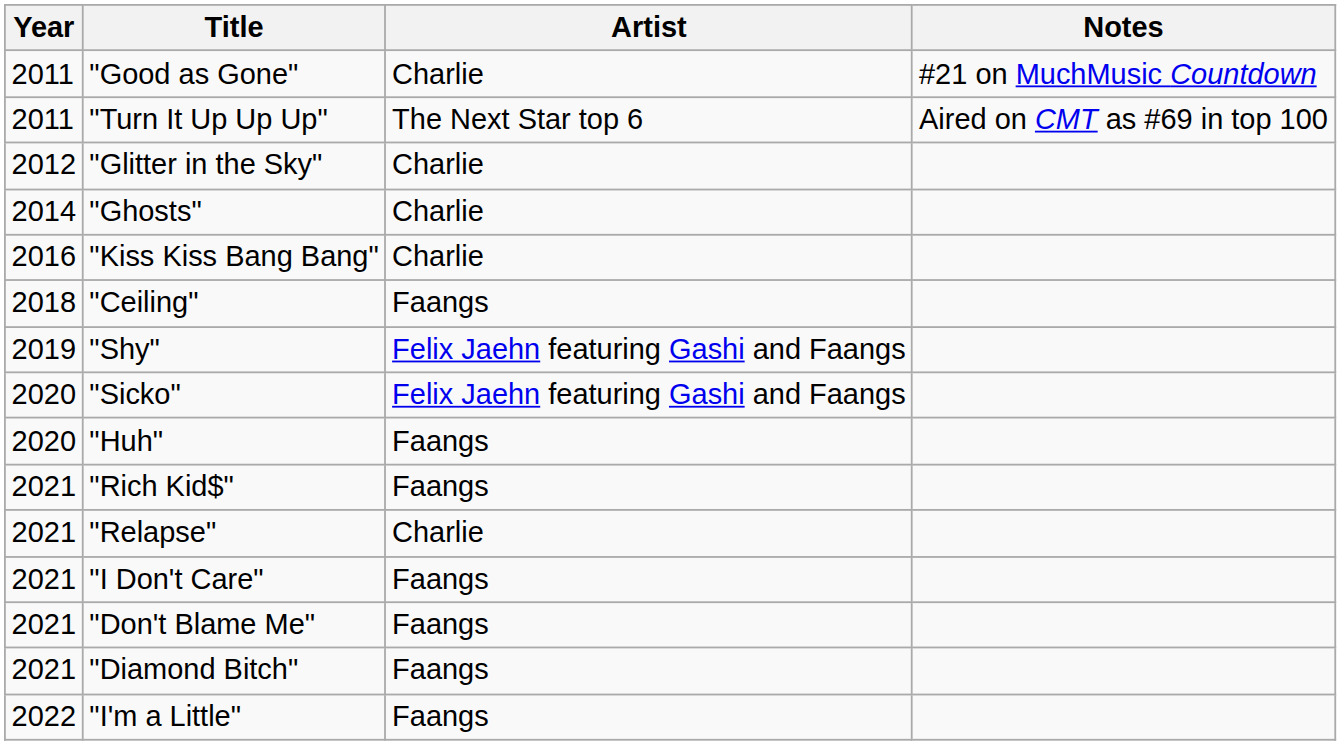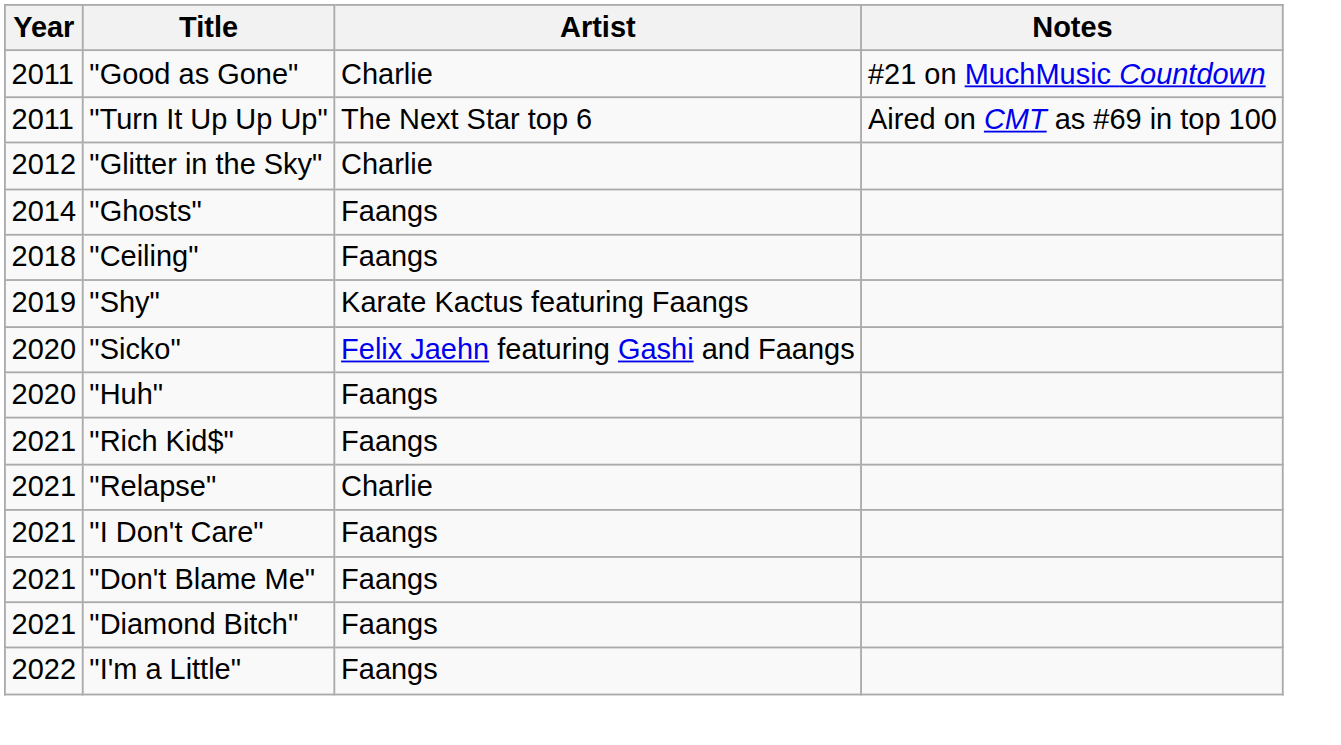 <table class="wikitable sortable">
 <tr>
 <th>Year</th>
 <th>Title</th>
 <th>Artist</th>
 <th class="unsortable">Notes</th>
 </tr>
 <tr>
 <td>2011</td>
 <td>"Good as Gone"</td>
 <td>Charlie</td>
 <td>#21 on <a href='#'>MuchMusic <em>Countdown</em></a></td>
 </tr>
 <tr>
 <td>2011</td>
 <td>"Turn It Up Up Up"</td>
 <td>The Next Star top 6</td>
 <td>Aired on <em><a href='#'>CMT</a></em> as #69 in top 100</td>
 </tr>
 <tr>
 <td>2012</td>
 <td>"Glitter in the Sky"</td>
 <td>Charlie</td>
 <td></td>
 </tr>
 <tr>
 <td>2014</td>
 <td>"Ghosts"</td>
-<td>Charlie</td>
-<td></td>
-</tr>
-<tr>
-<td>2016</td>
-<td>"Kiss Kiss Bang Bang"</td>
-<td>Charlie</td>
+<td>Faangs</td>
 <td></td>
 </tr>
 <tr>
 <td>2018</td>
 <td>"Ceiling"</td>
 <td>Faangs</td>
 <td></td>
 </tr>
 <tr>
 <td>2019</td>
 <td>"Shy"</td>
-<td><a href='#'>Felix Jaehn</a> featuring <a href='#'>Gashi</a> and Faangs</td>
+<td>Karate Kactus featuring Faangs</td>
 <td></td>
 </tr>
 <tr>
 <td>2020</td>
 <td>"Sicko"</td>
 <td><a href='#'>Felix Jaehn</a> featuring <a href='#'>Gashi</a> and Faangs</td>
 <td></td>
 </tr>
 <tr>
 <td>2020</td>
 <td>"Huh"</td>
 <td>Faangs</td>
 <td></td>
 </tr>
 <tr>
 <td>2021</td>
 <td>"Rich Kid$"</td>
 <td>Faangs</td>
 <td></td>
 </tr>
 <tr>
 <td>2021</td>
 <td>"Relapse"</td>
 <td>Charlie</td>
 <td></td>
 </tr>
 <tr>
 <td>2021</td>
 <td>"I Don't Care"</td>
 <td>Faangs</td>
 <td></td>
 </tr>
 <tr>
 <td>2021</td>
 <td>"Don't Blame Me"</td>
 <td>Faangs</td>
 <td></td>
 </tr>
 <tr>
 <td>2021</td>
 <td>"Diamond Bitch"</td>
 <td>Faangs</td>
 <td></td>
 </tr>
 <tr>
 <td>2022</td>
 <td>"I'm a Little"</td>
 <td>Faangs</td>
 <td></td>
 </tr>
 </table>
